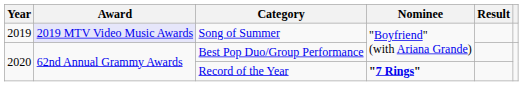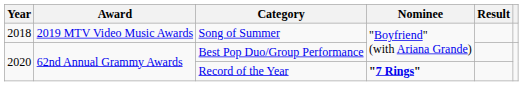 <table class="wikitable">
 <tr>
 <th>Year</th>
 <th>Award</th>
 <th>Category</th>
 <th>Nominee</th>
 <th>Result</th>
 <th></th>
 </tr>
 <tr>
-<td>2019</td>
-<td style="background: lavender;"><a href='#'>2019 MTV Video Music Awards</a></td>
+<td>2018</td>
+<td><a href='#'>2019 MTV Video Music Awards</a></td>
 <td><a href='#'>Song of Summer</a></td>
 <td rowspan="2">"<a href='#'>Boyfriend</a>"<br>(with <a href='#'>Ariana Grande</a>)</td>
 <td></td>
 <td></td>
 </tr>
 <tr>
 <td rowspan="2">2020</td>
 <td rowspan="2"><a href='#'>62nd Annual Grammy Awards</a></td>
 <td><a href='#'>Best Pop Duo/Group Performance</a></td>
 <td></td>
 <td rowspan="2"></td>
 </tr>
 <tr>
 <td><a href='#'>Record of the Year</a></td>
 <td><strong>"<a href='#'>7 Rings</a>"</strong></td>
 <td></td>
 </tr>
 </table>
